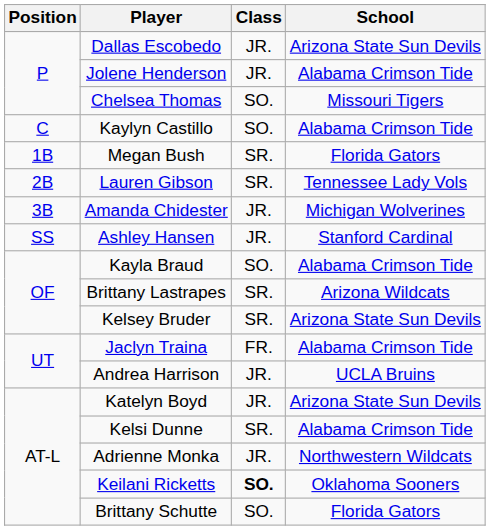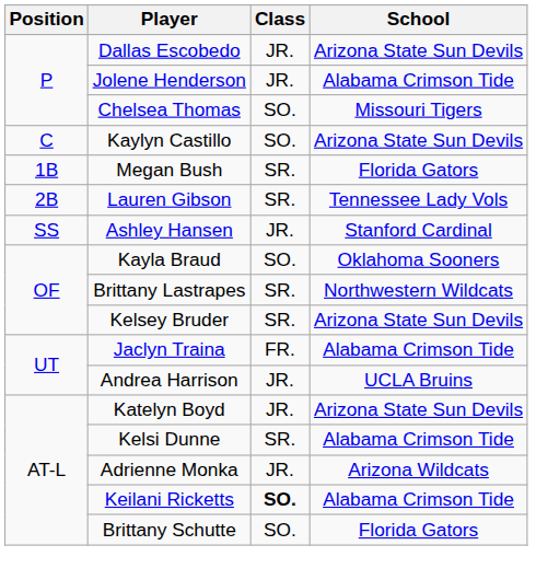 <table class="wikitable">
 <tr>
 <th>Position</th>
 <th>Player</th>
 <th>Class</th>
 <th>School</th>
 </tr>
 <tr align=center>
 <td rowspan=3><a href='#'>P</a></td>
 <td><a href='#'>Dallas Escobedo</a></td>
 <td>JR.</td>
 <td><a href='#'>Arizona State Sun Devils</a></td>
 </tr>
 <tr align=center>
 <td><a href='#'>Jolene Henderson</a></td>
 <td>JR.</td>
 <td><a href='#'>Alabama Crimson Tide</a></td>
 </tr>
 <tr align=center>
 <td><a href='#'>Chelsea Thomas</a></td>
 <td>SO.</td>
 <td><a href='#'>Missouri Tigers</a></td>
 </tr>
 <tr align=center>
 <td rowspan=1><a href='#'>C</a></td>
 <td>Kaylyn Castillo</td>
 <td>SO.</td>
-<td><a href='#'>Alabama Crimson Tide</a></td>
+<td><a href='#'>Arizona State Sun Devils</a></td>
 </tr>
 <tr align=center>
 <td rowspan=1><a href='#'>1B</a></td>
 <td>Megan Bush</td>
 <td>SR.</td>
 <td><a href='#'>Florida Gators</a></td>
 </tr>
 <tr align=center>
 <td rowspan=1><a href='#'>2B</a></td>
 <td><a href='#'>Lauren Gibson</a></td>
 <td>SR.</td>
 <td><a href='#'>Tennessee Lady Vols</a></td>
 </tr>
 <tr align=center>
-<td rowspan=1><a href='#'>3B</a></td>
-<td><a href='#'>Amanda Chidester</a></td>
-<td>JR.</td>
-<td><a href='#'>Michigan Wolverines</a></td>
-</tr>
-<tr align=center>
 <td rowspan=1><a href='#'>SS</a></td>
 <td><a href='#'>Ashley Hansen</a></td>
 <td>JR.</td>
 <td><a href='#'>Stanford Cardinal</a></td>
 </tr>
 <tr align=center>
 <td rowspan=3><a href='#'>OF</a></td>
 <td>Kayla Braud</td>
 <td>SO.</td>
-<td><a href='#'>Alabama Crimson Tide</a></td>
+<td><a href='#'>Oklahoma Sooners</a></td>
 </tr>
 <tr align=center>
 <td>Brittany Lastrapes</td>
 <td>SR.</td>
-<td><a href='#'>Arizona Wildcats</a></td>
+<td><a href='#'>Northwestern Wildcats</a></td>
 </tr>
 <tr align=center>
 <td>Kelsey Bruder</td>
 <td>SR.</td>
 <td><a href='#'>Arizona State Sun Devils</a></td>
 </tr>
 <tr align=center>
 <td rowspan=2><a href='#'>UT</a></td>
 <td><a href='#'>Jaclyn Traina</a></td>
 <td>FR.</td>
 <td><a href='#'>Alabama Crimson Tide</a></td>
 </tr>
 <tr align=center>
 <td>Andrea Harrison</td>
 <td>JR.</td>
 <td><a href='#'>UCLA Bruins</a></td>
 </tr>
 <tr align=center>
 <td rowspan=5>AT-L</td>
 <td>Katelyn Boyd</td>
 <td>JR.</td>
 <td><a href='#'>Arizona State Sun Devils</a></td>
 </tr>
 <tr align=center>
 <td>Kelsi Dunne</td>
 <td>SR.</td>
 <td><a href='#'>Alabama Crimson Tide</a></td>
 </tr>
 <tr align=center>
 <td>Adrienne Monka</td>
 <td>JR.</td>
-<td><a href='#'>Northwestern Wildcats</a></td>
+<td><a href='#'>Arizona Wildcats</a></td>
 </tr>
 <tr align=center>
 <td><a href='#'>Keilani Ricketts</a></td>
 <td><strong>SO.</strong></td>
-<td><a href='#'>Oklahoma Sooners</a></td>
+<td><a href='#'>Alabama Crimson Tide</a></td>
 </tr>
 <tr align=center>
 <td>Brittany Schutte</td>
 <td>SO.</td>
 <td><a href='#'>Florida Gators</a></td>
 </tr>
 </table>
